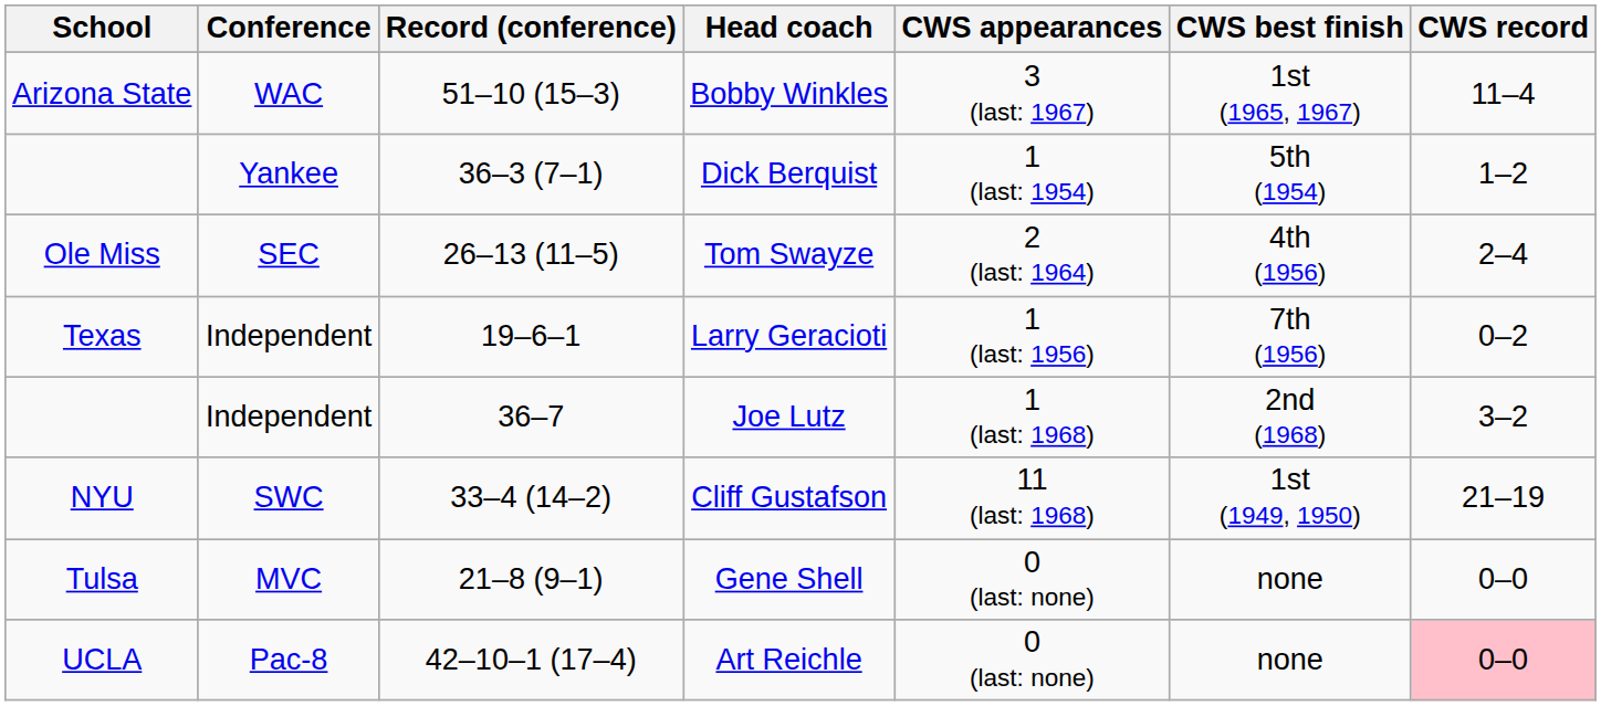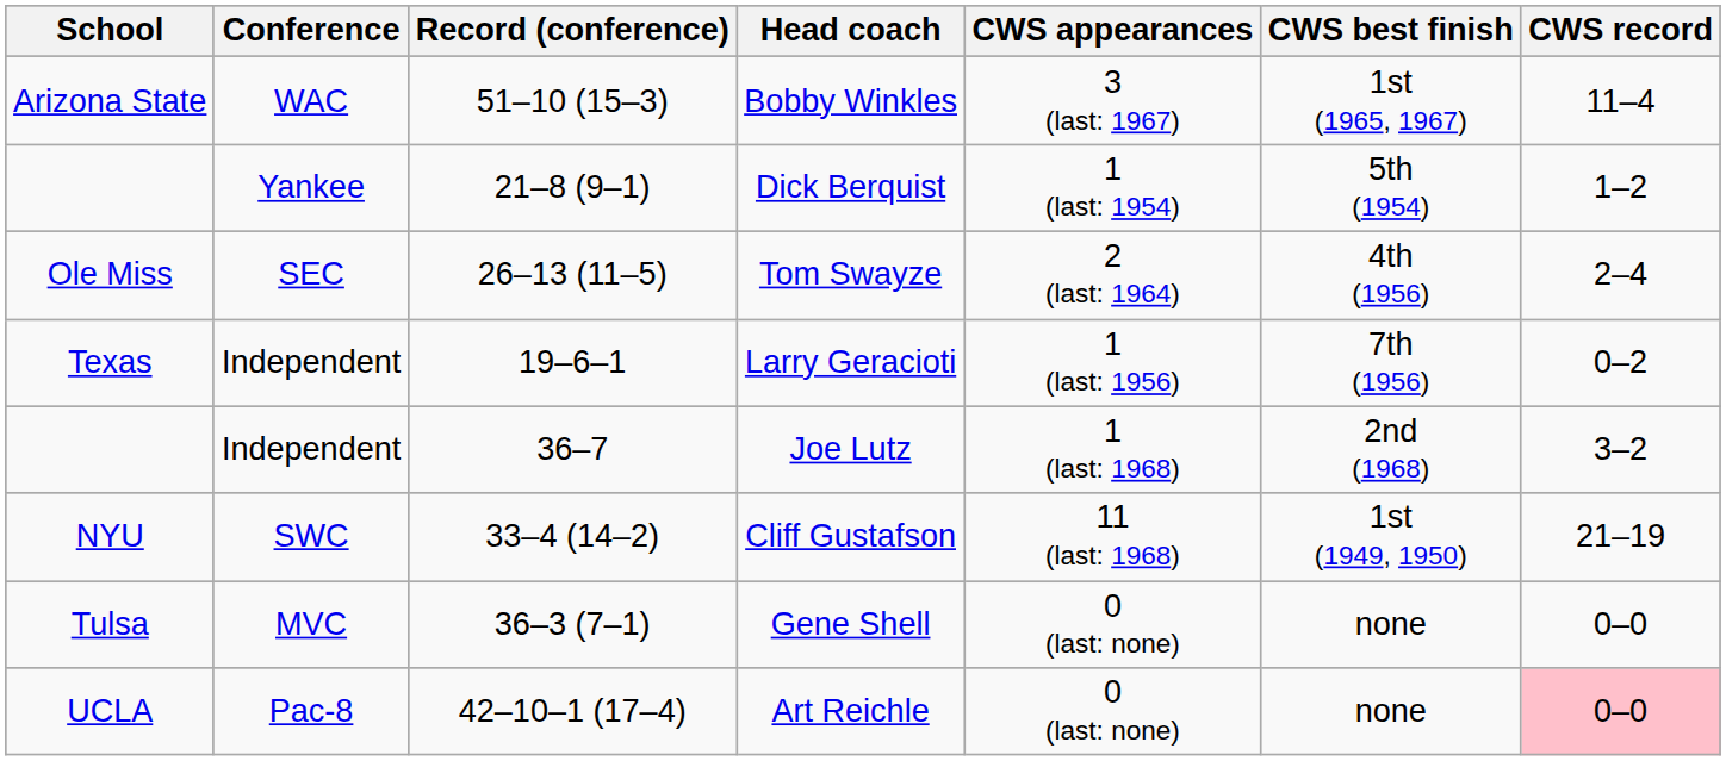 <table class="wikitable">
 <tr>
 <th>School</th>
 <th>Conference</th>
 <th>Record (conference)</th>
 <th>Head coach</th>
 <th>CWS appearances</th>
 <th>CWS best finish</th>
 <th>CWS record</th>
 </tr>
 <tr align=center>
 <td><a href='#'>Arizona State</a></td>
 <td><a href='#'>WAC</a></td>
 <td>51–10 (15–3)</td>
 <td><a href='#'>Bobby Winkles</a></td>
 <td>3<br><small>(last: <a href='#'>1967</a>)</small></td>
 <td>1st<br><small>(<a href='#'>1965</a>, <a href='#'>1967</a>)</small></td>
 <td>11–4</td>
 </tr>
 <tr align=center>
 <td></td>
 <td><a href='#'>Yankee</a></td>
-<td>36–3 (7–1)</td>
+<td>21–8 (9–1)</td>
 <td><a href='#'>Dick Berquist</a></td>
 <td>1<br><small>(last: <a href='#'>1954</a>)</small></td>
 <td>5th<br><small>(<a href='#'>1954</a>)</small></td>
 <td>1–2</td>
 </tr>
 <tr align=center>
 <td><a href='#'>Ole Miss</a></td>
 <td><a href='#'>SEC</a></td>
 <td>26–13 (11–5)</td>
 <td><a href='#'>Tom Swayze</a></td>
 <td>2<br><small>(last: <a href='#'>1964</a>)</small></td>
 <td>4th<br><small>(<a href='#'>1956</a>)</small></td>
 <td>2–4</td>
 </tr>
 <tr align=center>
 <td><a href='#'>Texas</a></td>
 <td>Independent</td>
 <td>19–6–1</td>
 <td><a href='#'>Larry Geracioti</a></td>
 <td>1<br><small>(last: <a href='#'>1956</a>)</small></td>
 <td>7th<br><small>(<a href='#'>1956</a>)</small></td>
 <td>0–2</td>
 </tr>
 <tr align=center>
 <td></td>
 <td>Independent</td>
 <td>36–7</td>
 <td><a href='#'>Joe Lutz</a></td>
 <td>1<br><small>(last: <a href='#'>1968</a>)</small></td>
 <td>2nd<br><small>(<a href='#'>1968</a>)</small></td>
 <td>3–2</td>
 </tr>
 <tr align=center>
 <td><a href='#'>NYU</a></td>
 <td><a href='#'>SWC</a></td>
 <td>33–4 (14–2)</td>
 <td><a href='#'>Cliff Gustafson</a></td>
 <td>11<br><small>(last: <a href='#'>1968</a>)</small></td>
 <td>1st<br><small>(<a href='#'>1949</a>, <a href='#'>1950</a>)</small></td>
 <td>21–19</td>
 </tr>
 <tr align=center>
 <td><a href='#'>Tulsa</a></td>
 <td><a href='#'>MVC</a></td>
-<td>21–8 (9–1)</td>
+<td>36–3 (7–1)</td>
 <td><a href='#'>Gene Shell</a></td>
 <td>0<br><small>(last: none)</small></td>
 <td>none</td>
 <td>0–0</td>
 </tr>
 <tr align=center>
 <td><a href='#'>UCLA</a></td>
 <td><a href='#'>Pac-8</a></td>
 <td>42–10–1 (17–4)</td>
 <td><a href='#'>Art Reichle</a></td>
 <td>0<br><small>(last: none)</small></td>
 <td>none</td>
 <td style="background: pink;">0–0</td>
 </tr>
 </table>
